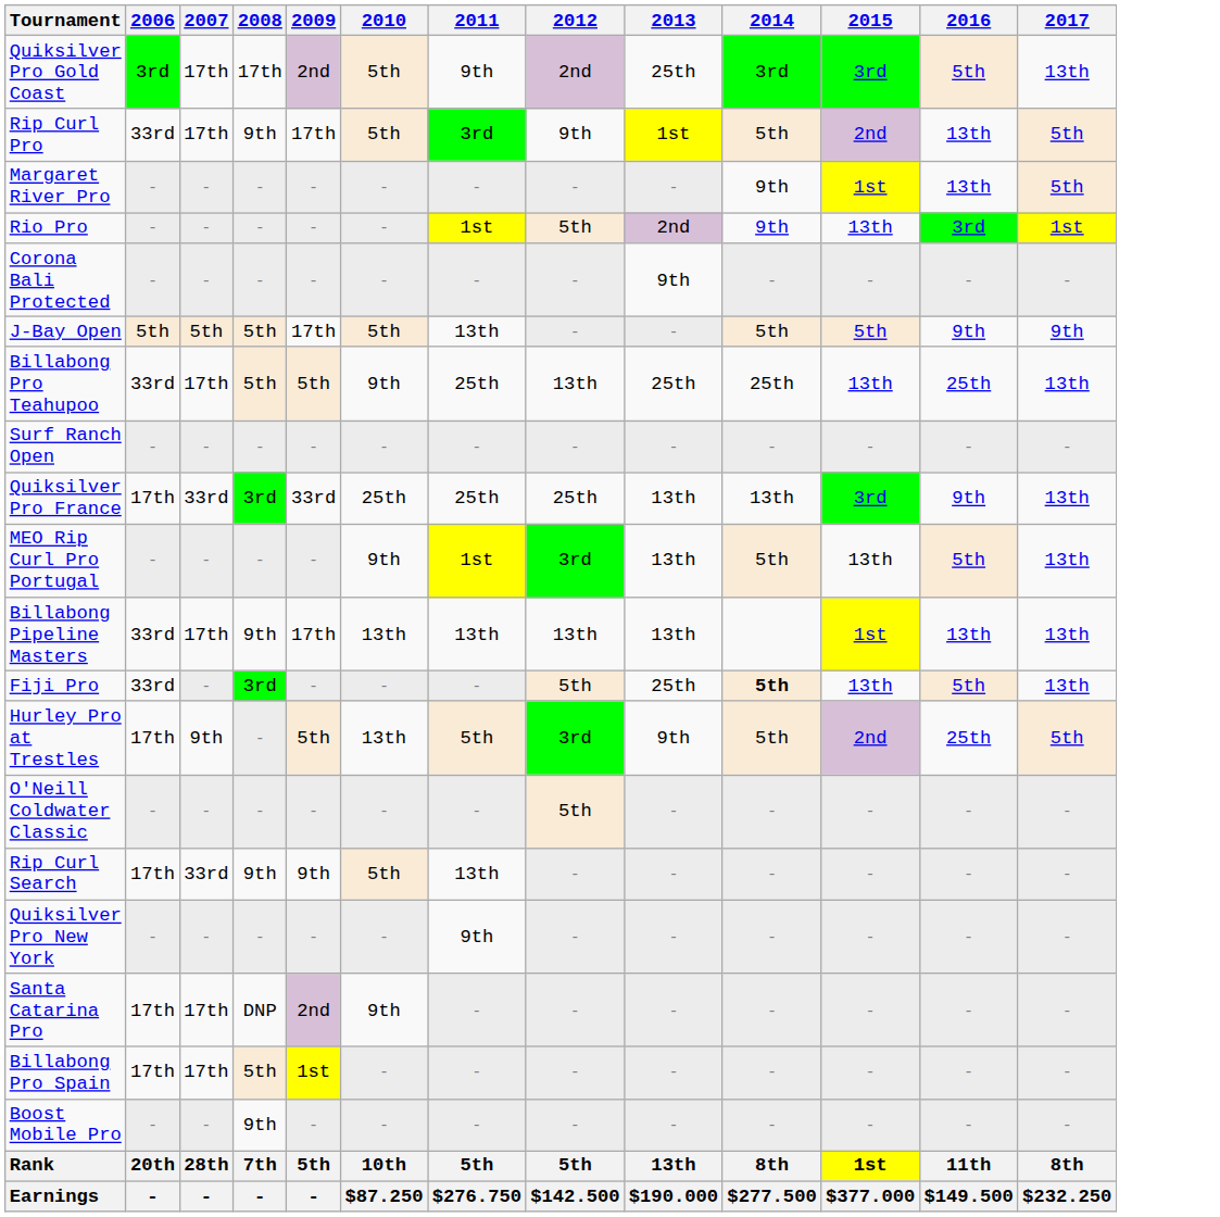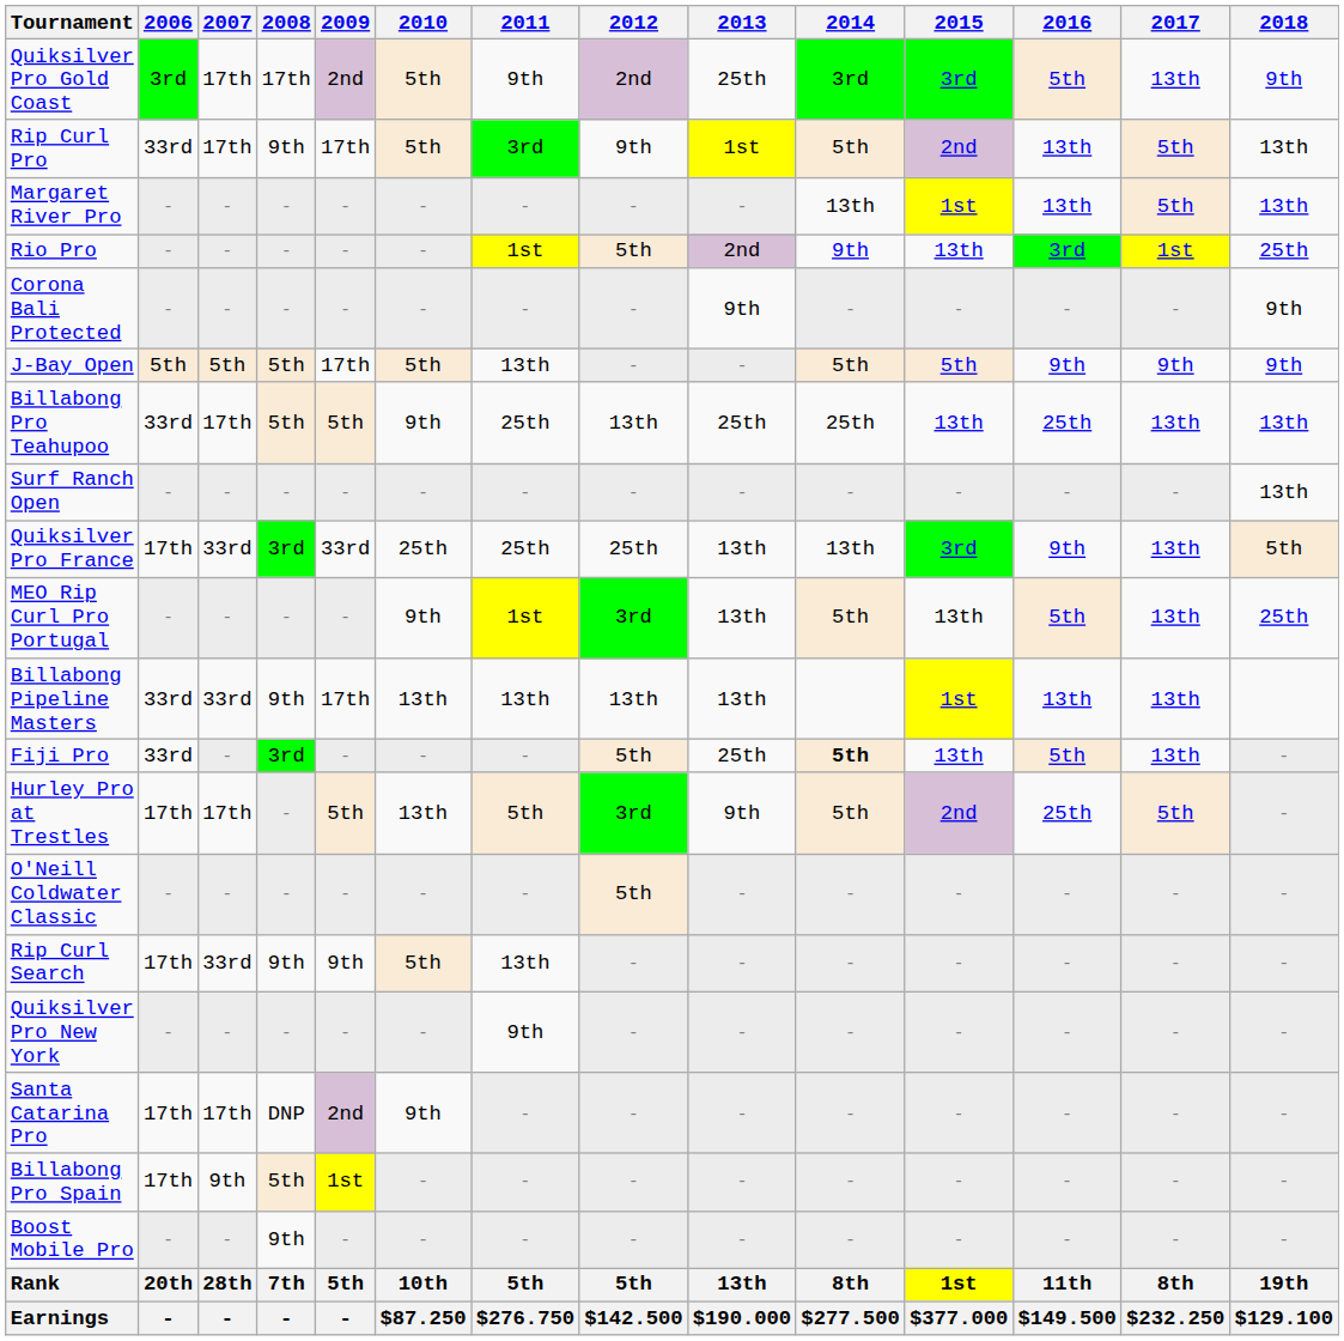 <table class=wikitable style="width:100%; text-align: center">
 <tr>
 <th>Tournament</th>
 <th><a href='#'>2006</a></th>
 <th><a href='#'>2007</a></th>
 <th><a href='#'>2008</a></th>
 <th><a href='#'>2009</a></th>
 <th><a href='#'>2010</a></th>
 <th><a href='#'>2011</a></th>
 <th><a href='#'>2012</a></th>
 <th><a href='#'>2013</a></th>
 <th><a href='#'>2014</a></th>
 <th><a href='#'>2015</a></th>
 <th><a href='#'>2016</a></th>
 <th><a href='#'>2017</a></th>
+<th><a href='#'>2018</a></th>
 </tr>
 <tr>
 <td style="text-align:left"><a href='#'>Quiksilver Pro Gold Coast</a></td>
 <td Bgcolor=Lime>3rd</td>
 <td>17th</td>
 <td>17th</td>
 <td Bgcolor=thistle>2nd</td>
 <td Bgcolor=AntiqueWhite>5th</td>
 <td>9th</td>
 <td Bgcolor=thistle>2nd</td>
 <td>25th</td>
 <td Bgcolor=Lime>3rd</td>
 <td Bgcolor=Lime><a href='#'>3rd</a></td>
 <td Bgcolor=AntiqueWhite><a href='#'>5th</a></td>
 <td><a href='#'>13th</a></td>
+<td><a href='#'>9th</a></td>
 </tr>
 <tr>
 <td style="text-align:left"><a href='#'>Rip Curl Pro</a></td>
 <td>33rd</td>
 <td>17th</td>
 <td>9th</td>
 <td>17th</td>
 <td Bgcolor=AntiqueWhite>5th</td>
 <td Bgcolor=Lime>3rd</td>
 <td>9th</td>
 <td Bgcolor=Yellow>1st</td>
 <td Bgcolor=AntiqueWhite>5th</td>
 <td Bgcolor=thistle><a href='#'>2nd</a></td>
 <td><a href='#'>13th</a></td>
 <td Bgcolor=AntiqueWhite><a href='#'>5th</a></td>
+<td>13th</td>
 </tr>
 <tr>
 <td style="text-align:left"><a href='#'>Margaret River Pro</a></td>
 <td style="background:#ececec; color:gray; text-align:center;" class="table-na"><small>-</small></td>
 <td style="background:#ececec; color:gray; text-align:center;" class="table-na"><small>-</small></td>
 <td style="background:#ececec; color:gray; text-align:center;" class="table-na"><small>-</small></td>
 <td style="background:#ececec; color:gray; text-align:center;" class="table-na"><small>-</small></td>
 <td style="background:#ececec; color:gray; text-align:center;" class="table-na"><small>-</small></td>
 <td style="background:#ececec; color:gray; text-align:center;" class="table-na"><small>-</small></td>
 <td style="background:#ececec; color:gray; text-align:center;" class="table-na"><small>-</small></td>
 <td style="background:#ececec; color:gray; text-align:center;" class="table-na"><small>-</small></td>
-<td>9th</td>
+<td>13th</td>
 <td Bgcolor=Yellow><a href='#'>1st</a></td>
 <td><a href='#'>13th</a></td>
 <td Bgcolor=AntiqueWhite><a href='#'>5th</a></td>
+<td><a href='#'>13th</a></td>
 </tr>
 <tr>
 <td style="text-align:left"><a href='#'>Rio Pro</a></td>
 <td style="background:#ececec; color:gray; text-align:center;" class="table-na"><small>-</small></td>
 <td style="background:#ececec; color:gray; text-align:center;" class="table-na"><small>-</small></td>
 <td style="background:#ececec; color:gray; text-align:center;" class="table-na"><small>-</small></td>
 <td style="background:#ececec; color:gray; text-align:center;" class="table-na"><small>-</small></td>
 <td style="background:#ececec; color:gray; text-align:center;" class="table-na"><small>-</small></td>
 <td Bgcolor=Yellow>1st</td>
 <td Bgcolor=AntiqueWhite>5th</td>
 <td Bgcolor=thistle>2nd</td>
 <td><a href='#'>9th</a></td>
 <td><a href='#'>13th</a></td>
 <td Bgcolor=Lime><a href='#'>3rd</a></td>
 <td Bgcolor=Yellow><a href='#'>1st</a></td>
+<td><a href='#'>25th</a></td>
 </tr>
 <tr>
 <td style="text-align:left"><a href='#'>Corona Bali Protected</a></td>
 <td style="background:#ececec; color:gray; text-align:center;" class="table-na"><small>-</small></td>
 <td style="background:#ececec; color:gray; text-align:center;" class="table-na"><small>-</small></td>
 <td style="background:#ececec; color:gray; text-align:center;" class="table-na"><small>-</small></td>
 <td style="background:#ececec; color:gray; text-align:center;" class="table-na"><small>-</small></td>
 <td style="background:#ececec; color:gray; text-align:center;" class="table-na"><small>-</small></td>
 <td style="background:#ececec; color:gray; text-align:center;" class="table-na"><small>-</small></td>
 <td style="background:#ececec; color:gray; text-align:center;" class="table-na"><small>-</small></td>
 <td>9th</td>
 <td style="background:#ececec; color:gray; text-align:center;" class="table-na"><small>-</small></td>
 <td style="background:#ececec; color:gray; text-align:center;" class="table-na"><small>-</small></td>
 <td style="background:#ececec; color:gray; text-align:center;" class="table-na"><small>-</small></td>
 <td style="background:#ececec; color:gray; text-align:center;" class="table-na"><small>-</small></td>
+<td>9th</td>
 </tr>
 <tr>
 <td style="text-align:left"><a href='#'>J-Bay Open</a></td>
 <td Bgcolor=AntiqueWhite>5th</td>
 <td Bgcolor=AntiqueWhite>5th</td>
 <td Bgcolor=AntiqueWhite>5th</td>
 <td>17th</td>
 <td Bgcolor=AntiqueWhite>5th</td>
 <td>13th</td>
 <td style="background:#ececec; color:gray; text-align:center;" class="table-na"><small>-</small></td>
 <td style="background:#ececec; color:gray; text-align:center;" class="table-na"><small>-</small></td>
 <td Bgcolor=AntiqueWhite>5th</td>
 <td Bgcolor=AntiqueWhite><a href='#'>5th</a></td>
+<td><a href='#'>9th</a></td>
 <td><a href='#'>9th</a></td>
 <td><a href='#'>9th</a></td>
 </tr>
 <tr>
 <td style="text-align:left"><a href='#'>Billabong Pro Teahupoo</a></td>
 <td>33rd</td>
 <td>17th</td>
 <td Bgcolor=AntiqueWhite>5th</td>
 <td Bgcolor=AntiqueWhite>5th</td>
 <td>9th</td>
 <td>25th</td>
 <td>13th</td>
 <td>25th</td>
 <td>25th</td>
 <td><a href='#'>13th</a></td>
 <td><a href='#'>25th</a></td>
 <td><a href='#'>13th</a></td>
+<td><a href='#'>13th</a></td>
 </tr>
 <tr>
 <td style="text-align:left"><a href='#'>Surf Ranch Open</a></td>
 <td style="background:#ececec; color:gray; text-align:center;" class="table-na"><small>-</small></td>
 <td style="background:#ececec; color:gray; text-align:center;" class="table-na"><small>-</small></td>
 <td style="background:#ececec; color:gray; text-align:center;" class="table-na"><small>-</small></td>
 <td style="background:#ececec; color:gray; text-align:center;" class="table-na"><small>-</small></td>
 <td style="background:#ececec; color:gray; text-align:center;" class="table-na"><small>-</small></td>
 <td style="background:#ececec; color:gray; text-align:center;" class="table-na"><small>-</small></td>
 <td style="background:#ececec; color:gray; text-align:center;" class="table-na"><small>-</small></td>
 <td style="background:#ececec; color:gray; text-align:center;" class="table-na"><small>-</small></td>
 <td style="background:#ececec; color:gray; text-align:center;" class="table-na"><small>-</small></td>
 <td style="background:#ececec; color:gray; text-align:center;" class="table-na"><small>-</small></td>
 <td style="background:#ececec; color:gray; text-align:center;" class="table-na"><small>-</small></td>
 <td style="background:#ececec; color:gray; text-align:center;" class="table-na"><small>-</small></td>
+<td>13th</td>
 </tr>
 <tr>
 <td style="text-align:left"><a href='#'>Quiksilver Pro France</a></td>
 <td>17th</td>
 <td>33rd</td>
 <td Bgcolor=Lime>3rd</td>
 <td>33rd</td>
 <td>25th</td>
 <td>25th</td>
 <td>25th</td>
 <td>13th</td>
 <td>13th</td>
 <td Bgcolor=Lime><a href='#'>3rd</a></td>
 <td><a href='#'>9th</a></td>
 <td><a href='#'>13th</a></td>
+<td Bgcolor=AntiqueWhite>5th</td>
 </tr>
 <tr>
 <td style="text-align:left"><a href='#'>MEO Rip Curl Pro Portugal</a></td>
 <td style="background:#ececec; color:gray; text-align:center;" class="table-na"><small>-</small></td>
 <td style="background:#ececec; color:gray; text-align:center;" class="table-na"><small>-</small></td>
 <td style="background:#ececec; color:gray; text-align:center;" class="table-na"><small>-</small></td>
 <td style="background:#ececec; color:gray; text-align:center;" class="table-na"><small>-</small></td>
 <td>9th</td>
 <td Bgcolor=Yellow>1st</td>
 <td Bgcolor=Lime>3rd</td>
 <td>13th</td>
 <td Bgcolor=AntiqueWhite>5th</td>
 <td>13th</td>
 <td Bgcolor=AntiqueWhite><a href='#'>5th</a></td>
 <td><a href='#'>13th</a></td>
+<td><a href='#'>25th</a></td>
 </tr>
 <tr>
 <td style="text-align:left"><a href='#'>Billabong Pipeline Masters</a></td>
 <td>33rd</td>
-<td>17th</td>
+<td>33rd</td>
 <td>9th</td>
 <td>17th</td>
 <td>13th</td>
 <td>13th</td>
 <td>13th</td>
 <td>13th</td>
 <td align=center></td>
 <td Bgcolor=Yellow><a href='#'>1st</a></td>
 <td><a href='#'>13th</a></td>
 <td><a href='#'>13th</a></td>
+<td align=center></td>
 </tr>
 <tr>
 <td style="text-align:left"><a href='#'>Fiji Pro</a></td>
 <td>33rd</td>
 <td style="background:#ececec; color:gray; text-align:center;" class="table-na"><small>-</small></td>
 <td Bgcolor=Lime>3rd</td>
 <td style="background:#ececec; color:gray; text-align:center;" class="table-na"><small>-</small></td>
 <td style="background:#ececec; color:gray; text-align:center;" class="table-na"><small>-</small></td>
 <td style="background:#ececec; color:gray; text-align:center;" class="table-na"><small>-</small></td>
 <td Bgcolor=AntiqueWhite>5th</td>
 <td>25th</td>
 <td Bgcolor=AntiqueWhite><strong>5th</strong></td>
 <td><a href='#'>13th</a></td>
 <td Bgcolor=AntiqueWhite><a href='#'>5th</a></td>
 <td><a href='#'>13th</a></td>
+<td style="background:#ececec; color:gray; text-align:center;" class="table-na"><small>-</small></td>
 </tr>
 <tr>
 <td style="text-align:left"><a href='#'>Hurley Pro at Trestles</a></td>
 <td>17th</td>
-<td>9th</td>
+<td>17th</td>
 <td style="background:#ececec; color:gray; text-align:center;" class="table-na"><small>-</small></td>
 <td Bgcolor=AntiqueWhite>5th</td>
 <td>13th</td>
 <td Bgcolor=AntiqueWhite>5th</td>
 <td Bgcolor=Lime>3rd</td>
 <td>9th</td>
 <td Bgcolor=AntiqueWhite>5th</td>
 <td Bgcolor=thistle><a href='#'>2nd</a></td>
 <td><a href='#'>25th</a></td>
 <td Bgcolor=AntiqueWhite><a href='#'>5th</a></td>
+<td style="background:#ececec; color:gray; text-align:center;" class="table-na"><small>-</small></td>
 </tr>
 <tr>
 <td style="text-align:left"><a href='#'>O'Neill Coldwater Classic</a></td>
 <td style="background:#ececec; color:gray; text-align:center;" class="table-na"><small>-</small></td>
 <td style="background:#ececec; color:gray; text-align:center;" class="table-na"><small>-</small></td>
 <td style="background:#ececec; color:gray; text-align:center;" class="table-na"><small>-</small></td>
 <td style="background:#ececec; color:gray; text-align:center;" class="table-na"><small>-</small></td>
 <td style="background:#ececec; color:gray; text-align:center;" class="table-na"><small>-</small></td>
 <td style="background:#ececec; color:gray; text-align:center;" class="table-na"><small>-</small></td>
 <td Bgcolor=AntiqueWhite>5th</td>
 <td style="background:#ececec; color:gray; text-align:center;" class="table-na"><small>-</small></td>
 <td style="background:#ececec; color:gray; text-align:center;" class="table-na"><small>-</small></td>
 <td style="background:#ececec; color:gray; text-align:center;" class="table-na"><small>-</small></td>
 <td style="background:#ececec; color:gray; text-align:center;" class="table-na"><small>-</small></td>
 <td style="background:#ececec; color:gray; text-align:center;" class="table-na"><small>-</small></td>
+<td style="background:#ececec; color:gray; text-align:center;" class="table-na"><small>-</small></td>
 </tr>
 <tr>
 <td style="text-align:left"><a href='#'>Rip Curl Search</a></td>
 <td>17th</td>
 <td>33rd</td>
 <td>9th</td>
 <td>9th</td>
 <td Bgcolor=AntiqueWhite>5th</td>
 <td>13th</td>
+<td style="background:#ececec; color:gray; text-align:center;" class="table-na"><small>-</small></td>
 <td style="background:#ececec; color:gray; text-align:center;" class="table-na"><small>-</small></td>
 <td style="background:#ececec; color:gray; text-align:center;" class="table-na"><small>-</small></td>
 <td style="background:#ececec; color:gray; text-align:center;" class="table-na"><small>-</small></td>
 <td style="background:#ececec; color:gray; text-align:center;" class="table-na"><small>-</small></td>
 <td style="background:#ececec; color:gray; text-align:center;" class="table-na"><small>-</small></td>
 <td style="background:#ececec; color:gray; text-align:center;" class="table-na"><small>-</small></td>
 </tr>
 <tr>
 <td style="text-align:left"><a href='#'>Quiksilver Pro New York</a></td>
 <td style="background:#ececec; color:gray; text-align:center;" class="table-na"><small>-</small></td>
 <td style="background:#ececec; color:gray; text-align:center;" class="table-na"><small>-</small></td>
 <td style="background:#ececec; color:gray; text-align:center;" class="table-na"><small>-</small></td>
 <td style="background:#ececec; color:gray; text-align:center;" class="table-na"><small>-</small></td>
 <td style="background:#ececec; color:gray; text-align:center;" class="table-na"><small>-</small></td>
 <td>9th</td>
 <td style="background:#ececec; color:gray; text-align:center;" class="table-na"><small>-</small></td>
 <td style="background:#ececec; color:gray; text-align:center;" class="table-na"><small>-</small></td>
 <td style="background:#ececec; color:gray; text-align:center;" class="table-na"><small>-</small></td>
 <td style="background:#ececec; color:gray; text-align:center;" class="table-na"><small>-</small></td>
 <td style="background:#ececec; color:gray; text-align:center;" class="table-na"><small>-</small></td>
 <td style="background:#ececec; color:gray; text-align:center;" class="table-na"><small>-</small></td>
+<td style="background:#ececec; color:gray; text-align:center;" class="table-na"><small>-</small></td>
 </tr>
 <tr>
 <td style="text-align:left"><a href='#'>Santa Catarina Pro</a></td>
 <td>17th</td>
 <td>17th</td>
 <td>DNP</td>
 <td Bgcolor=thistle>2nd</td>
 <td>9th</td>
 <td style="background:#ececec; color:gray; text-align:center;" class="table-na"><small>-</small></td>
 <td style="background:#ececec; color:gray; text-align:center;" class="table-na"><small>-</small></td>
 <td style="background:#ececec; color:gray; text-align:center;" class="table-na"><small>-</small></td>
 <td style="background:#ececec; color:gray; text-align:center;" class="table-na"><small>-</small></td>
 <td style="background:#ececec; color:gray; text-align:center;" class="table-na"><small>-</small></td>
 <td style="background:#ececec; color:gray; text-align:center;" class="table-na"><small>-</small></td>
 <td style="background:#ececec; color:gray; text-align:center;" class="table-na"><small>-</small></td>
+<td style="background:#ececec; color:gray; text-align:center;" class="table-na"><small>-</small></td>
 </tr>
 <tr>
 <td style="text-align:left"><a href='#'>Billabong Pro Spain</a></td>
 <td>17th</td>
-<td>17th</td>
+<td>9th</td>
 <td Bgcolor=AntiqueWhite>5th</td>
 <td Bgcolor=Yellow>1st</td>
+<td style="background:#ececec; color:gray; text-align:center;" class="table-na"><small>-</small></td>
 <td style="background:#ececec; color:gray; text-align:center;" class="table-na"><small>-</small></td>
 <td style="background:#ececec; color:gray; text-align:center;" class="table-na"><small>-</small></td>
 <td style="background:#ececec; color:gray; text-align:center;" class="table-na"><small>-</small></td>
 <td style="background:#ececec; color:gray; text-align:center;" class="table-na"><small>-</small></td>
 <td style="background:#ececec; color:gray; text-align:center;" class="table-na"><small>-</small></td>
 <td style="background:#ececec; color:gray; text-align:center;" class="table-na"><small>-</small></td>
 <td style="background:#ececec; color:gray; text-align:center;" class="table-na"><small>-</small></td>
 <td style="background:#ececec; color:gray; text-align:center;" class="table-na"><small>-</small></td>
 </tr>
 <tr>
 <td style="text-align:left"><a href='#'>Boost Mobile Pro</a></td>
 <td style="background:#ececec; color:gray; text-align:center;" class="table-na"><small>-</small></td>
 <td style="background:#ececec; color:gray; text-align:center;" class="table-na"><small>-</small></td>
 <td>9th</td>
+<td style="background:#ececec; color:gray; text-align:center;" class="table-na"><small>-</small></td>
 <td style="background:#ececec; color:gray; text-align:center;" class="table-na"><small>-</small></td>
 <td style="background:#ececec; color:gray; text-align:center;" class="table-na"><small>-</small></td>
 <td style="background:#ececec; color:gray; text-align:center;" class="table-na"><small>-</small></td>
 <td style="background:#ececec; color:gray; text-align:center;" class="table-na"><small>-</small></td>
 <td style="background:#ececec; color:gray; text-align:center;" class="table-na"><small>-</small></td>
 <td style="background:#ececec; color:gray; text-align:center;" class="table-na"><small>-</small></td>
 <td style="background:#ececec; color:gray; text-align:center;" class="table-na"><small>-</small></td>
 <td style="background:#ececec; color:gray; text-align:center;" class="table-na"><small>-</small></td>
 <td style="background:#ececec; color:gray; text-align:center;" class="table-na"><small>-</small></td>
 </tr>
 <tr>
 <th style=text-align:left>Rank</th>
 <th>20th</th>
 <th>28th</th>
 <th>7th</th>
 <th>5th</th>
 <th>10th</th>
 <th>5th</th>
 <th>5th</th>
 <th>13th</th>
 <th>8th</th>
 <td Bgcolor=Yellow><strong>1st</strong></td>
 <th>11th</th>
 <th>8th</th>
+<th>19th</th>
 </tr>
 <tr>
 <th style=text-align:left>Earnings</th>
 <th><strong>-</strong></th>
 <th><strong>-</strong></th>
 <th><strong>-</strong></th>
 <th><strong>-</strong></th>
 <th>$87.250</th>
 <th>$276.750</th>
 <th>$142.500</th>
 <th>$190.000</th>
 <th>$277.500</th>
 <th>$377.000</th>
 <th>$149.500</th>
 <th>$232.250</th>
+<th>$129.100</th>
 </tr>
 </table>
